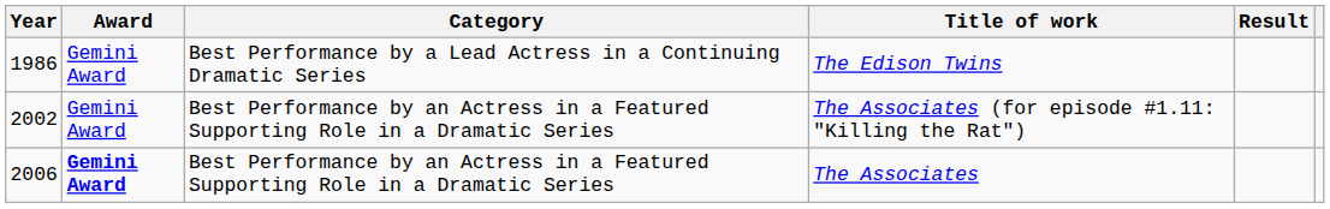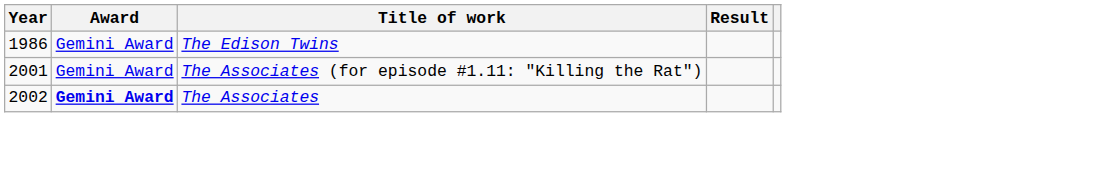 <table class="wikitable sortable">
 <tr>
 <th>Year</th>
 <th>Award</th>
-<th>Category</th>
 <th>Title of work</th>
 <th>Result</th>
 <th class="unsortable"></th>
 </tr>
 <tr>
 <td>1986</td>
 <td><a href='#'>Gemini Award</a></td>
-<td>Best Performance by a Lead Actress in a Continuing Dramatic Series</td>
 <td><em><a href='#'>The Edison Twins</a></em></td>
 <td></td>
 <td style="text-align:center;"></td>
 </tr>
 <tr>
-<td>2002</td>
+<td>2001</td>
 <td><a href='#'>Gemini Award</a></td>
-<td>Best Performance by an Actress in a Featured Supporting Role in a Dramatic Series</td>
 <td><em><a href='#'>The Associates</a></em> (for episode #1.11: "Killing the Rat")</td>
 <td></td>
 <td></td>
 </tr>
 <tr>
-<td>2006</td>
+<td>2002</td>
 <td><strong><a href='#'>Gemini Award</a></strong></td>
-<td>Best Performance by an Actress in a Featured Supporting Role in a Dramatic Series</td>
 <td><em><a href='#'>The Associates</a></em></td>
 <td></td>
 <td></td>
 </tr>
 </table>
